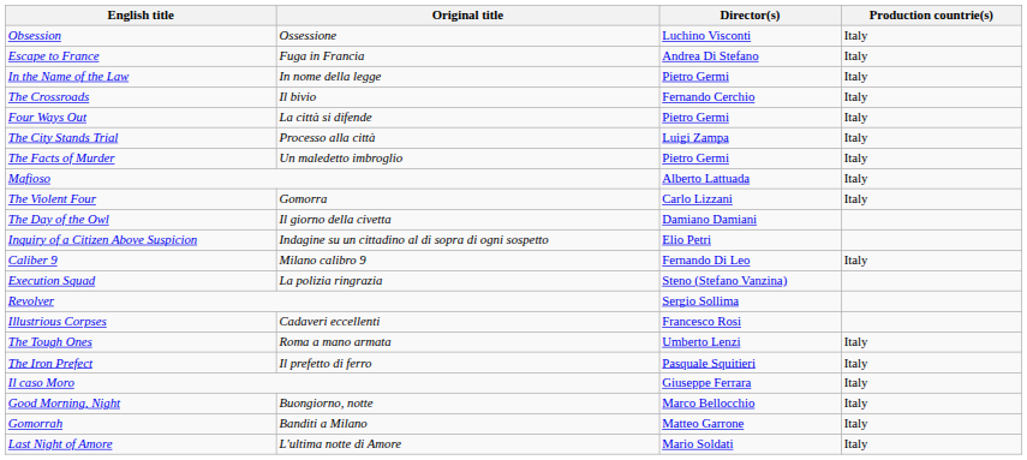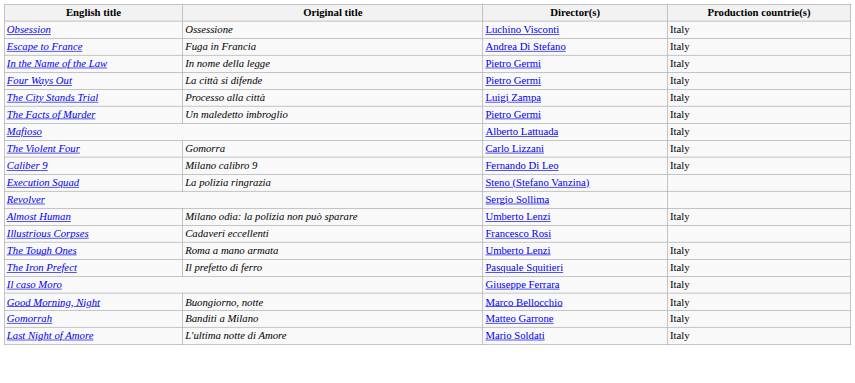 <table class="sortable wikitable" style="width:100%; margin-bottom:4px" cellpadding="5">
 <tr>
 <th scope="col">English title</th>
 <th scope="col">Original title</th>
 <th scope="col">Director(s)</th>
 <th scope="col">Production countrie(s)</th>
 </tr>
 <tr>
 <td><em><a href='#'>Obsession</a></em></td>
 <td><em>Ossessione</em></td>
 <td><a href='#'>Luchino Visconti</a></td>
 <td>Italy</td>
 </tr>
 <tr>
 <td><em><a href='#'>Escape to France</a></em></td>
 <td><em>Fuga in Francia</em></td>
 <td><a href='#'>Andrea Di Stefano</a></td>
 <td>Italy</td>
 </tr>
 <tr>
 <td><em><a href='#'>In the Name of the Law</a></em></td>
 <td><em>In nome della legge</em></td>
 <td><a href='#'>Pietro Germi</a></td>
-<td>Italy</td>
-</tr>
-<tr>
-<td><em><a href='#'>The Crossroads</a></em></td>
-<td><em>Il bivio</em></td>
-<td><a href='#'>Fernando Cerchio</a></td>
 <td>Italy</td>
 </tr>
 <tr>
 <td><em><a href='#'>Four Ways Out</a></em></td>
 <td><em>La città si difende</em></td>
 <td><a href='#'>Pietro Germi</a></td>
 <td>Italy</td>
 </tr>
 <tr>
 <td><em><a href='#'>The City Stands Trial</a></em></td>
 <td><em>Processo alla città</em></td>
 <td><a href='#'>Luigi Zampa</a></td>
 <td>Italy</td>
 </tr>
 <tr>
 <td><em><a href='#'>The Facts of Murder</a></em></td>
 <td><em>Un maledetto imbroglio</em></td>
 <td><a href='#'>Pietro Germi</a></td>
 <td>Italy</td>
 </tr>
 <tr>
 <td colspan = "2"><em><a href='#'>Mafioso</a></em></td>
 <td><a href='#'>Alberto Lattuada</a></td>
 <td>Italy</td>
 </tr>
 <tr>
 <td><em><a href='#'>The Violent Four</a></em></td>
 <td><em>Gomorra</em></td>
 <td><a href='#'>Carlo Lizzani</a></td>
 <td>Italy</td>
 </tr>
 <tr>
-<td><em><a href='#'>The Day of the Owl</a></em></td>
-<td><em>Il giorno della civetta</em></td>
-<td><a href='#'>Damiano Damiani</a></td>
-<td></td>
-</tr>
-<tr>
-<td><em><a href='#'>Inquiry of a Citizen Above Suspicion</a></em></td>
-<td><em>Indagine su un cittadino al di sopra di ogni sospetto</em></td>
-<td><a href='#'>Elio Petri</a></td>
-<td></td>
-</tr>
-<tr>
 <td><em><a href='#'>Caliber 9</a></em></td>
 <td><em>Milano calibro 9</em></td>
 <td><a href='#'>Fernando Di Leo</a></td>
 <td>Italy</td>
 </tr>
 <tr>
 <td><em><a href='#'>Execution Squad</a></em></td>
 <td><em>La polizia ringrazia</em></td>
 <td><a href='#'>Steno (Stefano Vanzina)</a></td>
 <td></td>
 </tr>
 <tr>
 <td colspan = "2"><em><a href='#'>Revolver</a></em></td>
 <td><a href='#'>Sergio Sollima</a></td>
 <td></td>
+</tr>
+<tr>
+<td><em><a href='#'>Almost Human</a></em></td>
+<td><em>Milano odia: la polizia non può sparare</em></td>
+<td><a href='#'>Umberto Lenzi</a></td>
+<td>Italy</td>
 </tr>
 <tr>
 <td><em><a href='#'>Illustrious Corpses</a></em></td>
 <td><em>Cadaveri eccellenti</em></td>
 <td><a href='#'>Francesco Rosi</a></td>
 <td></td>
 </tr>
 <tr>
 <td><em><a href='#'>The Tough Ones</a></em></td>
 <td><em>Roma a mano armata</em></td>
 <td><a href='#'>Umberto Lenzi</a></td>
 <td>Italy</td>
 </tr>
 <tr>
 <td><em><a href='#'>The Iron Prefect</a></em></td>
 <td><em>Il prefetto di ferro</em></td>
 <td><a href='#'>Pasquale Squitieri</a></td>
 <td>Italy</td>
 </tr>
 <tr>
 <td colspan = "2"><em><a href='#'>Il caso Moro</a></em></td>
 <td><a href='#'>Giuseppe Ferrara</a></td>
 <td>Italy</td>
 </tr>
 <tr>
 <td><em><a href='#'>Good Morning, Night</a></em></td>
 <td><em>Buongiorno, notte</em></td>
 <td><a href='#'>Marco Bellocchio</a></td>
 <td>Italy</td>
 </tr>
 <tr>
 <td><em><a href='#'>Gomorrah</a></em></td>
 <td><em>Banditi a Milano</em></td>
 <td><a href='#'>Matteo Garrone</a></td>
 <td>Italy</td>
 </tr>
 <tr>
 <td><em><a href='#'>Last Night of Amore</a></em></td>
 <td><em>L'ultima notte di Amore</em></td>
 <td><a href='#'>Mario Soldati</a></td>
 <td>Italy</td>
 </tr>
 </table>
